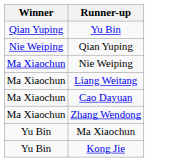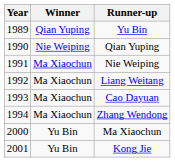 <table class="wikitable" style="text-align: center;">
 <tr>
+<th>Year</th>
 <th>Winner</th>
 <th>Runner-up</th>
 </tr>
 <tr>
+<td>1989</td>
 <td><a href='#'>Qian Yuping</a></td>
 <td><a href='#'>Yu Bin</a></td>
 </tr>
 <tr>
+<td>1990</td>
 <td><a href='#'>Nie Weiping</a></td>
 <td>Qian Yuping</td>
 </tr>
 <tr>
+<td>1991</td>
 <td><a href='#'>Ma Xiaochun</a></td>
 <td>Nie Weiping</td>
 </tr>
 <tr>
+<td>1992</td>
 <td>Ma Xiaochun</td>
 <td><a href='#'>Liang Weitang</a></td>
 </tr>
 <tr>
+<td>1993</td>
 <td>Ma Xiaochun</td>
 <td><a href='#'>Cao Dayuan</a></td>
 </tr>
 <tr>
+<td>1994</td>
 <td>Ma Xiaochun</td>
 <td><a href='#'>Zhang Wendong</a></td>
 </tr>
 <tr>
+<td>2000</td>
 <td>Yu Bin</td>
 <td>Ma Xiaochun</td>
 </tr>
 <tr>
+<td>2001</td>
 <td>Yu Bin</td>
 <td><a href='#'>Kong Jie</a></td>
 </tr>
 </table>
